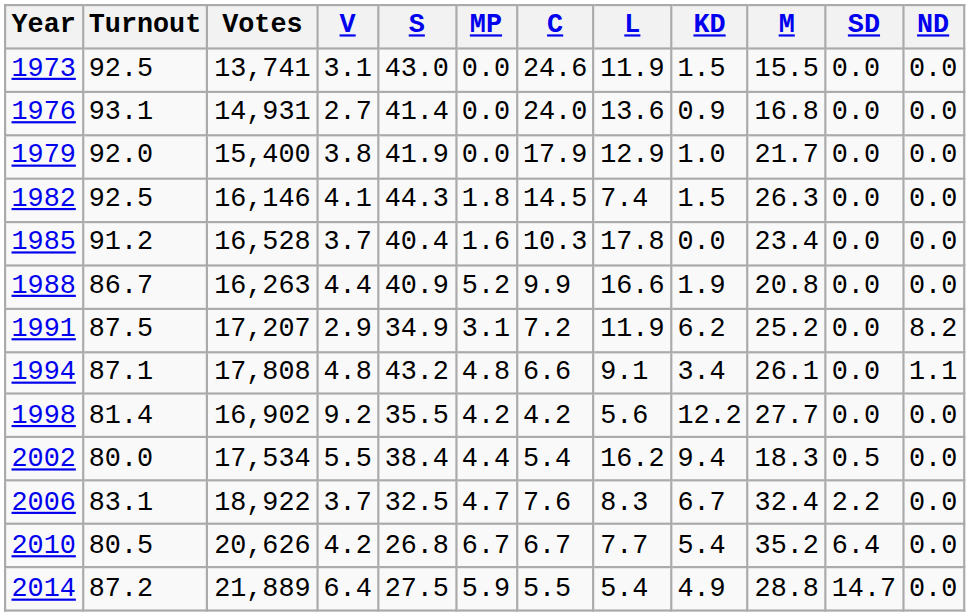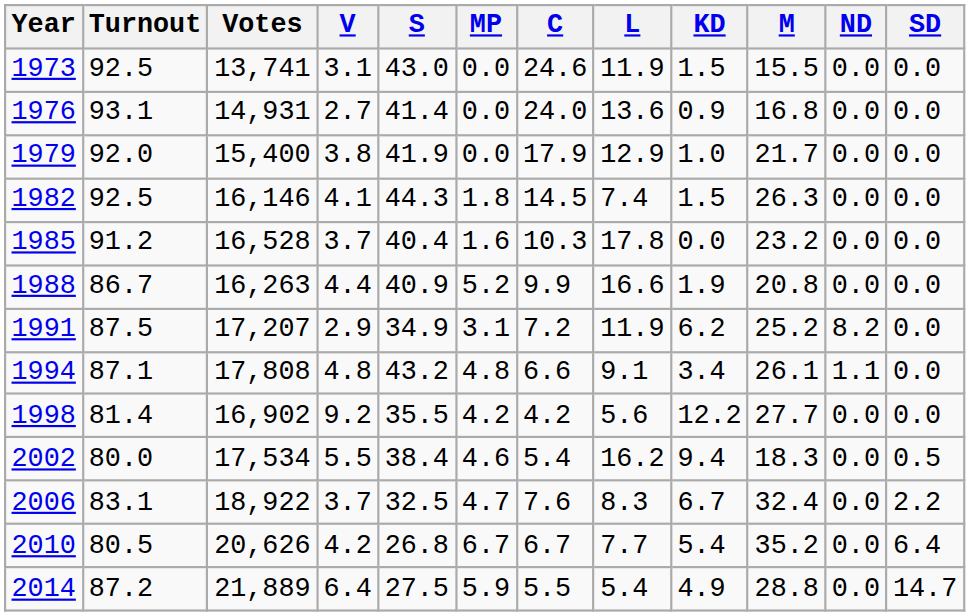 <table class="wikitable sortable" style="font-size: 95%;">
 <tr>
 <th>Year</th>
 <th>Turnout</th>
 <th>Votes</th>
 <th><a href='#'>V</a></th>
 <th><a href='#'>S</a></th>
 <th><a href='#'>MP</a></th>
 <th><a href='#'>C</a></th>
 <th><a href='#'>L</a></th>
 <th><a href='#'>KD</a></th>
 <th><a href='#'>M</a></th>
+<th><a href='#'>ND</a></th>
 <th><a href='#'>SD</a></th>
-<th><a href='#'>ND</a></th>
 </tr>
 <tr>
 <td><a href='#'>1973</a></td>
 <td>92.5</td>
 <td>13,741</td>
 <td>3.1</td>
 <td>43.0</td>
 <td>0.0</td>
 <td>24.6</td>
 <td>11.9</td>
 <td>1.5</td>
 <td>15.5</td>
 <td>0.0</td>
 <td>0.0</td>
 </tr>
 <tr>
 <td><a href='#'>1976</a></td>
 <td>93.1</td>
 <td>14,931</td>
 <td>2.7</td>
 <td>41.4</td>
 <td>0.0</td>
 <td>24.0</td>
 <td>13.6</td>
 <td>0.9</td>
 <td>16.8</td>
 <td>0.0</td>
 <td>0.0</td>
 </tr>
 <tr>
 <td><a href='#'>1979</a></td>
 <td>92.0</td>
 <td>15,400</td>
 <td>3.8</td>
 <td>41.9</td>
 <td>0.0</td>
 <td>17.9</td>
 <td>12.9</td>
 <td>1.0</td>
 <td>21.7</td>
 <td>0.0</td>
 <td>0.0</td>
 </tr>
 <tr>
 <td><a href='#'>1982</a></td>
 <td>92.5</td>
 <td>16,146</td>
 <td>4.1</td>
 <td>44.3</td>
 <td>1.8</td>
 <td>14.5</td>
 <td>7.4</td>
 <td>1.5</td>
 <td>26.3</td>
 <td>0.0</td>
 <td>0.0</td>
 </tr>
 <tr>
 <td><a href='#'>1985</a></td>
 <td>91.2</td>
 <td>16,528</td>
 <td>3.7</td>
 <td>40.4</td>
 <td>1.6</td>
 <td>10.3</td>
 <td>17.8</td>
 <td>0.0</td>
-<td>23.4</td>
+<td>23.2</td>
 <td>0.0</td>
 <td>0.0</td>
 </tr>
 <tr>
 <td><a href='#'>1988</a></td>
 <td>86.7</td>
 <td>16,263</td>
 <td>4.4</td>
 <td>40.9</td>
 <td>5.2</td>
 <td>9.9</td>
 <td>16.6</td>
 <td>1.9</td>
 <td>20.8</td>
 <td>0.0</td>
 <td>0.0</td>
 </tr>
 <tr>
 <td><a href='#'>1991</a></td>
 <td>87.5</td>
 <td>17,207</td>
 <td>2.9</td>
 <td>34.9</td>
 <td>3.1</td>
 <td>7.2</td>
 <td>11.9</td>
 <td>6.2</td>
 <td>25.2</td>
+<td>8.2</td>
 <td>0.0</td>
-<td>8.2</td>
 </tr>
 <tr>
 <td><a href='#'>1994</a></td>
 <td>87.1</td>
 <td>17,808</td>
 <td>4.8</td>
 <td>43.2</td>
 <td>4.8</td>
 <td>6.6</td>
 <td>9.1</td>
 <td>3.4</td>
 <td>26.1</td>
+<td>1.1</td>
 <td>0.0</td>
-<td>1.1</td>
 </tr>
 <tr>
 <td><a href='#'>1998</a></td>
 <td>81.4</td>
 <td>16,902</td>
 <td>9.2</td>
 <td>35.5</td>
 <td>4.2</td>
 <td>4.2</td>
 <td>5.6</td>
 <td>12.2</td>
 <td>27.7</td>
 <td>0.0</td>
 <td>0.0</td>
 </tr>
 <tr>
 <td><a href='#'>2002</a></td>
 <td>80.0</td>
 <td>17,534</td>
 <td>5.5</td>
 <td>38.4</td>
-<td>4.4</td>
+<td>4.6</td>
 <td>5.4</td>
 <td>16.2</td>
 <td>9.4</td>
 <td>18.3</td>
+<td>0.0</td>
 <td>0.5</td>
-<td>0.0</td>
 </tr>
 <tr>
 <td><a href='#'>2006</a></td>
 <td>83.1</td>
 <td>18,922</td>
 <td>3.7</td>
 <td>32.5</td>
 <td>4.7</td>
 <td>7.6</td>
 <td>8.3</td>
 <td>6.7</td>
 <td>32.4</td>
+<td>0.0</td>
 <td>2.2</td>
-<td>0.0</td>
 </tr>
 <tr>
 <td><a href='#'>2010</a></td>
 <td>80.5</td>
 <td>20,626</td>
 <td>4.2</td>
 <td>26.8</td>
 <td>6.7</td>
 <td>6.7</td>
 <td>7.7</td>
 <td>5.4</td>
 <td>35.2</td>
+<td>0.0</td>
 <td>6.4</td>
-<td>0.0</td>
 </tr>
 <tr>
 <td><a href='#'>2014</a></td>
 <td>87.2</td>
 <td>21,889</td>
 <td>6.4</td>
 <td>27.5</td>
 <td>5.9</td>
 <td>5.5</td>
 <td>5.4</td>
 <td>4.9</td>
 <td>28.8</td>
+<td>0.0</td>
 <td>14.7</td>
-<td>0.0</td>
 </tr>
 </table>
